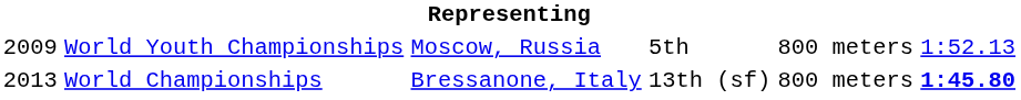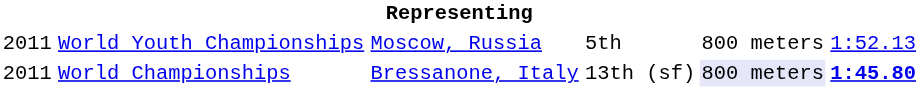 <table>
 <tr>
 <th colspan="6">Representing </th>
 </tr>
 <tr>
-<td>2009</td>
+<td>2011</td>
 <td><a href='#'>World Youth Championships</a></td>
 <td><a href='#'>Moscow, Russia</a></td>
 <td>5th </td>
 <td>800 meters</td>
 <td><a href='#'>1:52.13</a></td>
 </tr>
 <tr>
-<td>2013</td>
+<td>2011</td>
 <td><a href='#'>World Championships</a></td>
 <td><a href='#'>Bressanone, Italy</a></td>
 <td>13th (sf)</td>
-<td>800 meters</td>
+<td style="background: lavender;">800 meters</td>
 <td><strong><a href='#'>1:45.80</a></strong></td>
 </tr>
 </table>
